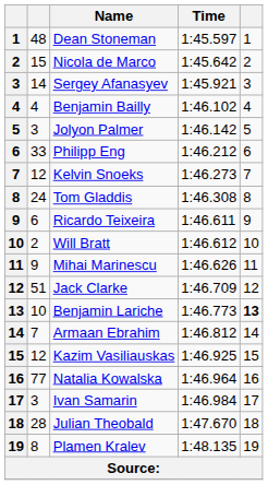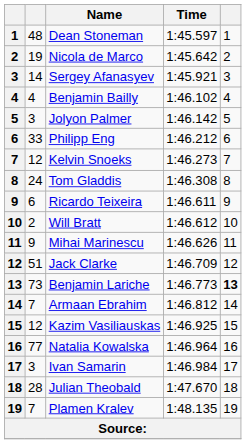 <table class="wikitable" style="font-size: 95%">
 <tr>
 <th scope="col"></th>
 <th scope="col"></th>
 <th scope="col">Name</th>
 <th scope="col">Time</th>
 <th scope="col"></th>
 </tr>
 <tr>
 <th scope="row">1</th>
 <td>48</td>
 <td><a href='#'>Dean Stoneman</a></td>
 <td>1:45.597</td>
 <td>1</td>
 </tr>
 <tr>
 <th scope="row">2</th>
-<td>15</td>
+<td>19</td>
 <td><a href='#'>Nicola de Marco</a></td>
 <td>1:45.642</td>
 <td>2</td>
 </tr>
 <tr>
 <th scope="row">3</th>
 <td>14</td>
 <td><a href='#'>Sergey Afanasyev</a></td>
 <td>1:45.921</td>
 <td>3</td>
 </tr>
 <tr>
 <th scope="row">4</th>
 <td>4</td>
 <td><a href='#'>Benjamin Bailly</a></td>
 <td>1:46.102</td>
 <td>4</td>
 </tr>
 <tr>
 <th scope="row">5</th>
 <td>3</td>
 <td><a href='#'>Jolyon Palmer</a></td>
 <td>1:46.142</td>
 <td>5</td>
 </tr>
 <tr>
 <th scope="row">6</th>
 <td>33</td>
 <td><a href='#'>Philipp Eng</a></td>
 <td>1:46.212</td>
 <td>6</td>
 </tr>
 <tr>
 <th scope="row">7</th>
 <td>12</td>
 <td><a href='#'>Kelvin Snoeks</a></td>
 <td>1:46.273</td>
 <td>7</td>
 </tr>
 <tr>
 <th scope="row">8</th>
 <td>24</td>
 <td><a href='#'>Tom Gladdis</a></td>
 <td>1:46.308</td>
 <td>8</td>
 </tr>
 <tr>
 <th scope="row">9</th>
 <td>6</td>
 <td><a href='#'>Ricardo Teixeira</a></td>
 <td>1:46.611</td>
 <td>9</td>
 </tr>
 <tr>
 <th scope="row">10</th>
 <td>2</td>
 <td><a href='#'>Will Bratt</a></td>
 <td>1:46.612</td>
 <td>10</td>
 </tr>
 <tr>
 <th scope="row">11</th>
 <td>9</td>
 <td><a href='#'>Mihai Marinescu</a></td>
 <td>1:46.626</td>
 <td>11</td>
 </tr>
 <tr>
 <th scope="row">12</th>
 <td>51</td>
 <td><a href='#'>Jack Clarke</a></td>
 <td>1:46.709</td>
 <td>12</td>
 </tr>
 <tr>
 <th scope="row">13</th>
-<td>10</td>
+<td>73</td>
 <td><a href='#'>Benjamin Lariche</a></td>
 <td>1:46.773</td>
 <td><strong>13</strong></td>
 </tr>
 <tr>
 <th scope="row">14</th>
 <td>7</td>
 <td><a href='#'>Armaan Ebrahim</a></td>
 <td>1:46.812</td>
 <td>14</td>
 </tr>
 <tr>
 <th scope="row">15</th>
 <td>12</td>
 <td><a href='#'>Kazim Vasiliauskas</a></td>
 <td>1:46.925</td>
 <td>15</td>
 </tr>
 <tr>
 <th scope="row">16</th>
 <td>77</td>
 <td><a href='#'>Natalia Kowalska</a></td>
 <td>1:46.964</td>
 <td>16</td>
 </tr>
 <tr>
 <th scope="row">17</th>
 <td>3</td>
 <td><a href='#'>Ivan Samarin</a></td>
 <td>1:46.984</td>
 <td>17</td>
 </tr>
 <tr>
 <th scope="row">18</th>
 <td>28</td>
 <td><a href='#'>Julian Theobald</a></td>
 <td>1:47.670</td>
 <td>18</td>
 </tr>
 <tr>
 <th scope="row">19</th>
-<td>8</td>
+<td>7</td>
 <td><a href='#'>Plamen Kralev</a></td>
 <td>1:48.135</td>
 <td>19</td>
 </tr>
 <tr>
 <th colspan="5">Source:</th>
 </tr>
 <tr>
 </tr>
 </table>
